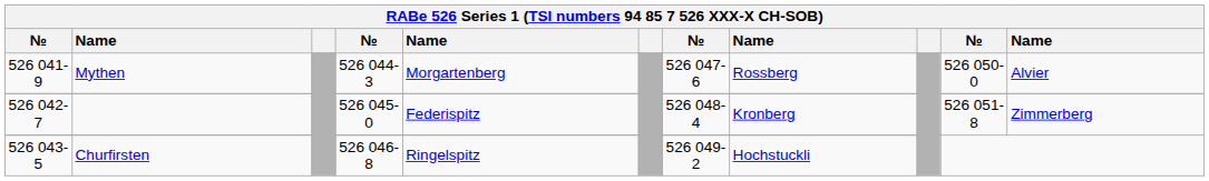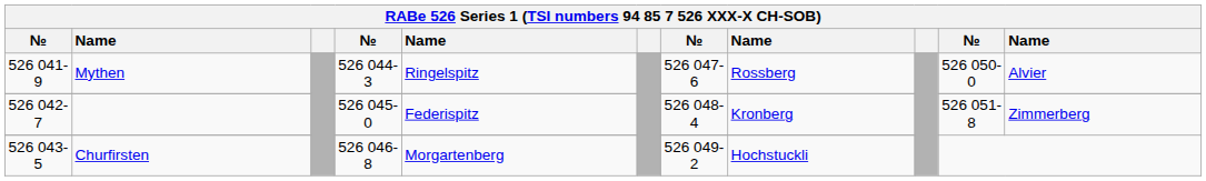 <table class="wikitable" style="text-align:center; width:80%;">
 <tr class="hintergrundfarbe6">
 <th colspan=11><a href='#'>RABe 526</a> Series 1 (<a href='#'>TSI numbers</a> 94 85 7 526 XXX-X CH-SOB)</th>
 </tr>
 <tr>
 <th>№</th>
 <th style="text-align:left" width=500>Name</th>
 <th> </th>
 <th>№</th>
 <th style="text-align:left">Name</th>
 <th> </th>
 <th>№</th>
 <th style="text-align:left">Name</th>
 <th> </th>
 <th>№</th>
 <th style="text-align:left">Name</th>
 </tr>
 <tr>
 <td width="5%" align="center">526 041-9</td>
 <td align="left" width="20%"><a href='#'>Mythen</a></td>
 <td width="2%" rowspan="30" bgcolor="#B2B2B2"></td>
 <td width="5%" align="center">526 044-3</td>
-<td align="left"><a href='#'>Morgartenberg</a></td>
+<td align="left"><a href='#'>Ringelspitz</a></td>
 <td width="2%" rowspan="30" bgcolor="#B2B2B2"></td>
 <td width="5%" align="center">526 047-6</td>
 <td align="left"><a href='#'>Rossberg</a></td>
 <td width="2%" rowspan="30" bgcolor="#B2B2B2"></td>
 <td width="5%" align="center">526 050-0</td>
 <td align="left"><a href='#'>Alvier</a></td>
 </tr>
 <tr>
 </tr>
 <tr>
 <td align="center">526 042-7</td>
 <td align="left"></td>
 <td align="center">526 045-0</td>
 <td align="left"><a href='#'>Federispitz</a></td>
 <td align="center">526 048-4</td>
 <td align="left"><a href='#'>Kronberg</a></td>
 <td align="center">526 051-8</td>
 <td align="left"><a href='#'>Zimmerberg</a></td>
 </tr>
 <tr>
 </tr>
 <tr>
 <td align="center">526 043-5</td>
 <td align="left"><a href='#'>Churfirsten</a></td>
 <td align="center">526 046-8</td>
-<td align="left"><a href='#'>Ringelspitz</a></td>
+<td align="left"><a href='#'>Morgartenberg</a></td>
 <td align="center">526 049-2</td>
 <td align="left"><a href='#'>Hochstuckli</a></td>
 </tr>
 </table>
